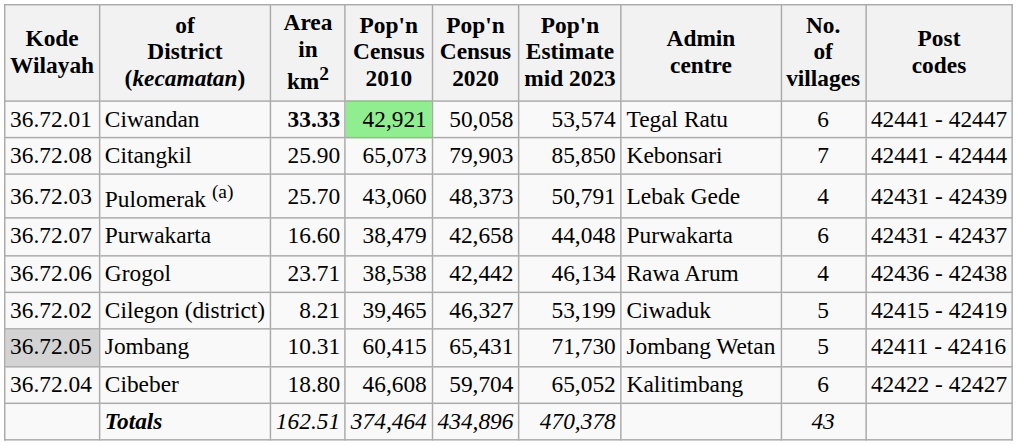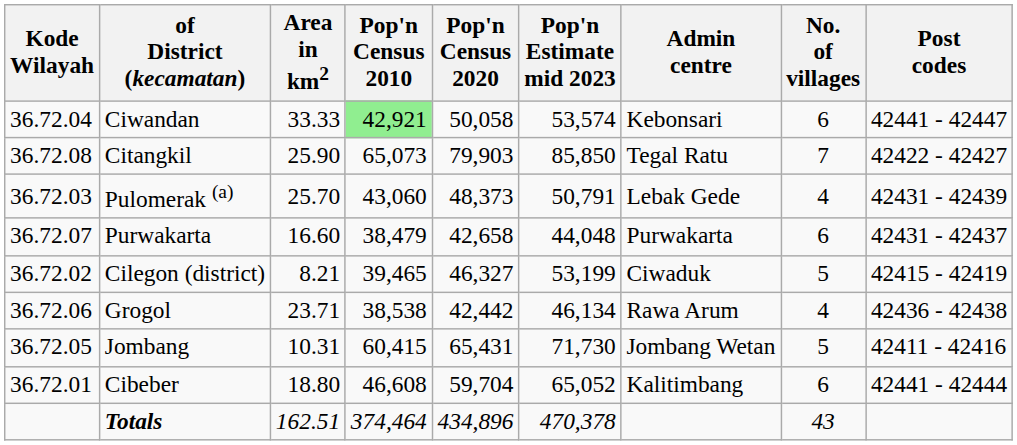 <table class="sortable wikitable">
 <tr>
 <th>Kode <br>Wilayah</th>
 <th>of<br>District<br>(<em>kecamatan</em>)</th>
 <th>Area <br> in <br>km<sup>2</sup></th>
 <th>Pop'n<br>Census<br>2010</th>
 <th>Pop'n<br>Census<br>2020</th>
 <th>Pop'n<br>Estimate<br>mid 2023</th>
 <th>Admin<br>centre</th>
 <th>No.<br>of<br>villages</th>
 <th>Post<br>codes</th>
 </tr>
 <tr>
-<td>36.72.01</td>
+<td>36.72.04</td>
 <td>Ciwandan </td>
-<td align="right"><strong>33.33</strong></td>
+<td align="right">33.33</td>
 <td align="right" style="background: lightgreen;">42,921</td>
 <td align="right">50,058</td>
 <td align="right">53,574</td>
-<td>Tegal Ratu</td>
+<td>Kebonsari</td>
 <td align="center">6</td>
 <td>42441 - 42447</td>
 </tr>
 <tr>
 <td>36.72.08</td>
 <td>Citangkil </td>
 <td align="right">25.90</td>
 <td align="right">65,073</td>
 <td align="right">79,903</td>
 <td align="right">85,850</td>
-<td>Kebonsari</td>
+<td>Tegal Ratu</td>
 <td align="center">7</td>
-<td>42441 - 42444</td>
+<td>42422 - 42427</td>
 </tr>
 <tr>
 <td>36.72.03</td>
 <td>Pulomerak <sup>(a)</sup> </td>
 <td align="right">25.70</td>
 <td align="right">43,060</td>
 <td align="right">48,373</td>
 <td align="right">50,791</td>
 <td>Lebak Gede</td>
 <td align="center">4</td>
 <td>42431 - 42439</td>
 </tr>
 <tr>
 <td>36.72.07</td>
 <td>Purwakarta </td>
 <td align="right">16.60</td>
 <td align="right">38,479</td>
 <td align="right">42,658</td>
 <td align="right">44,048</td>
 <td>Purwakarta</td>
 <td align="center">6</td>
 <td>42431 - 42437</td>
 </tr>
 <tr>
+<td>36.72.02</td>
+<td>Cilegon (district) </td>
+<td align="right">8.21</td>
+<td align="right">39,465</td>
+<td align="right">46,327</td>
+<td align="right">53,199</td>
+<td>Ciwaduk</td>
+<td align="center">5</td>
+<td>42415 - 42419</td>
+</tr>
+<tr>
 <td>36.72.06</td>
 <td>Grogol </td>
 <td align="right">23.71</td>
 <td align="right">38,538</td>
 <td align="right">42,442</td>
 <td align="right">46,134</td>
 <td>Rawa Arum</td>
 <td align="center">4</td>
 <td>42436 - 42438</td>
 </tr>
 <tr>
-<td>36.72.02</td>
-<td>Cilegon (district) </td>
-<td align="right">8.21</td>
-<td align="right">39,465</td>
-<td align="right">46,327</td>
-<td align="right">53,199</td>
-<td>Ciwaduk</td>
-<td align="center">5</td>
-<td>42415 - 42419</td>
-</tr>
-<tr>
-<td style="background: lightgrey;">36.72.05</td>
+<td>36.72.05</td>
 <td>Jombang </td>
 <td align="right">10.31</td>
 <td align="right">60,415</td>
 <td align="right">65,431</td>
 <td align="right">71,730</td>
 <td>Jombang Wetan</td>
 <td align="center">5</td>
 <td>42411 - 42416</td>
 </tr>
 <tr>
-<td>36.72.04</td>
+<td>36.72.01</td>
 <td>Cibeber </td>
 <td align="right">18.80</td>
 <td align="right">46,608</td>
 <td align="right">59,704</td>
 <td align="right">65,052</td>
 <td>Kalitimbang</td>
 <td align="center">6</td>
-<td>42422 - 42427</td>
+<td>42441 - 42444</td>
 </tr>
 <tr>
 <td></td>
 <td><strong><em>Totals</em></strong></td>
 <td align="right"><em>162.51</em></td>
 <td align="right"><em>374,464</em></td>
 <td align="right"><em>434,896</em></td>
 <td align="right"><em>470,378</em></td>
 <td></td>
 <td align="center"><em>43</em></td>
 <td></td>
 </tr>
 </table>
